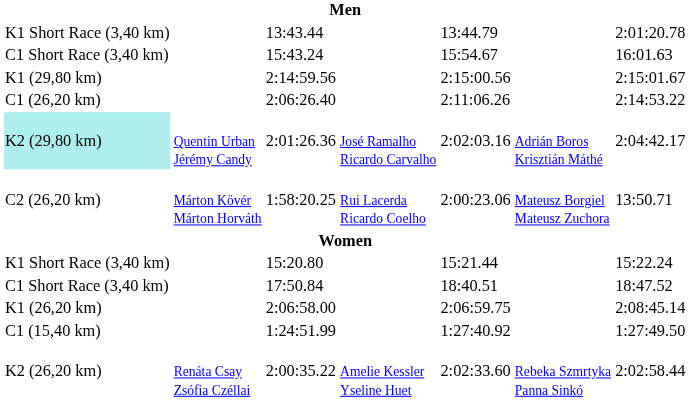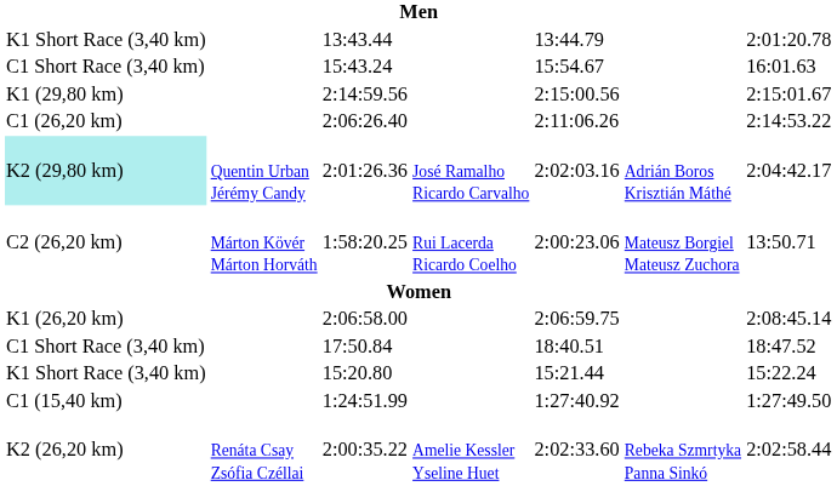 <table>
 <tr>
 <th colspan=7>Men</th>
 </tr>
 <tr>
 <td>K1 Short Race (3,40 km)</td>
 <td></td>
 <td>13:43.44</td>
 <td></td>
 <td>13:44.79</td>
 <td></td>
 <td>2:01:20.78</td>
 </tr>
 <tr>
 <td>C1 Short Race (3,40 km)</td>
 <td></td>
 <td>15:43.24</td>
 <td></td>
 <td>15:54.67</td>
 <td></td>
 <td>16:01.63</td>
 </tr>
 <tr>
 <td>K1 (29,80 km)</td>
 <td></td>
 <td>2:14:59.56</td>
 <td></td>
 <td>2:15:00.56</td>
 <td></td>
 <td>2:15:01.67</td>
 </tr>
 <tr>
 <td>C1 (26,20 km)</td>
 <td></td>
 <td>2:06:26.40</td>
 <td></td>
 <td>2:11:06.26</td>
 <td></td>
 <td>2:14:53.22</td>
 </tr>
 <tr>
 <td style="background: paleturquoise;">K2 (29,80 km)</td>
 <td><br><small><a href='#'>Quentin Urban</a><br><a href='#'>Jérémy Candy</a></small></td>
 <td>2:01:26.36</td>
 <td><br><small><a href='#'>José Ramalho</a><br><a href='#'>Ricardo Carvalho</a></small></td>
 <td>2:02:03.16</td>
 <td><br><small><a href='#'>Adrián Boros</a><br><a href='#'>Krisztián Máthé</a></small></td>
 <td>2:04:42.17</td>
 </tr>
 <tr>
 <td>C2 (26,20 km)</td>
 <td><br><small><a href='#'>Márton Kövér</a><br><a href='#'>Márton Horváth</a></small></td>
 <td>1:58:20.25</td>
 <td><br><small><a href='#'>Rui Lacerda</a><br><a href='#'>Ricardo Coelho</a></small></td>
 <td>2:00:23.06</td>
 <td><br><small><a href='#'>Mateusz Borgiel</a><br><a href='#'>Mateusz Zuchora</a></small></td>
 <td>13:50.71</td>
 </tr>
 <tr>
 <th colspan=7>Women</th>
 </tr>
 <tr>
-<td>K1 Short Race (3,40 km)</td>
+<td>K1 (26,20 km)</td>
 <td></td>
-<td>15:20.80</td>
+<td>2:06:58.00</td>
 <td></td>
-<td>15:21.44</td>
+<td>2:06:59.75</td>
 <td></td>
-<td>15:22.24</td>
+<td>2:08:45.14</td>
 </tr>
 <tr>
 <td>C1 Short Race (3,40 km)</td>
 <td></td>
 <td>17:50.84</td>
 <td></td>
 <td>18:40.51</td>
 <td></td>
 <td>18:47.52</td>
 </tr>
 <tr>
-<td>K1 (26,20 km)</td>
+<td>K1 Short Race (3,40 km)</td>
 <td></td>
-<td>2:06:58.00</td>
+<td>15:20.80</td>
 <td></td>
-<td>2:06:59.75</td>
+<td>15:21.44</td>
 <td></td>
-<td>2:08:45.14</td>
+<td>15:22.24</td>
 </tr>
 <tr>
 <td>C1 (15,40 km)</td>
 <td></td>
 <td>1:24:51.99</td>
 <td></td>
 <td>1:27:40.92</td>
 <td></td>
 <td>1:27:49.50</td>
 </tr>
 <tr>
 <td>K2 (26,20 km)</td>
 <td><br><small><a href='#'>Renáta Csay</a><br><a href='#'>Zsófia Czéllai</a></small></td>
 <td>2:00:35.22</td>
 <td><br><small><a href='#'>Amelie Kessler</a><br><a href='#'>Yseline Huet</a></small></td>
 <td>2:02:33.60</td>
 <td><br><small><a href='#'>Rebeka Szmrtyka</a><br><a href='#'>Panna Sinkó</a></small></td>
 <td>2:02:58.44</td>
 </tr>
 </table>
